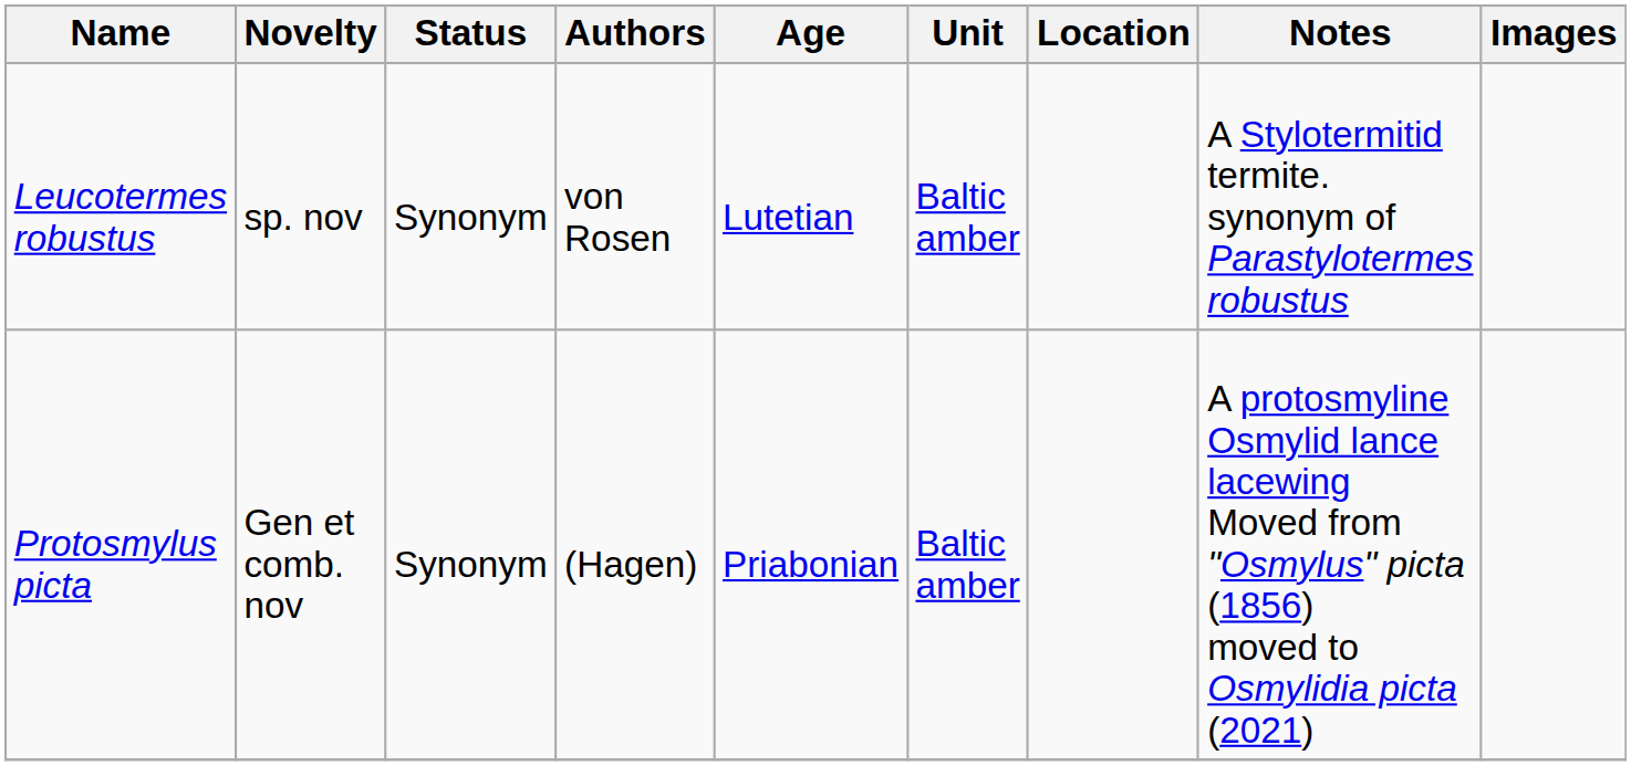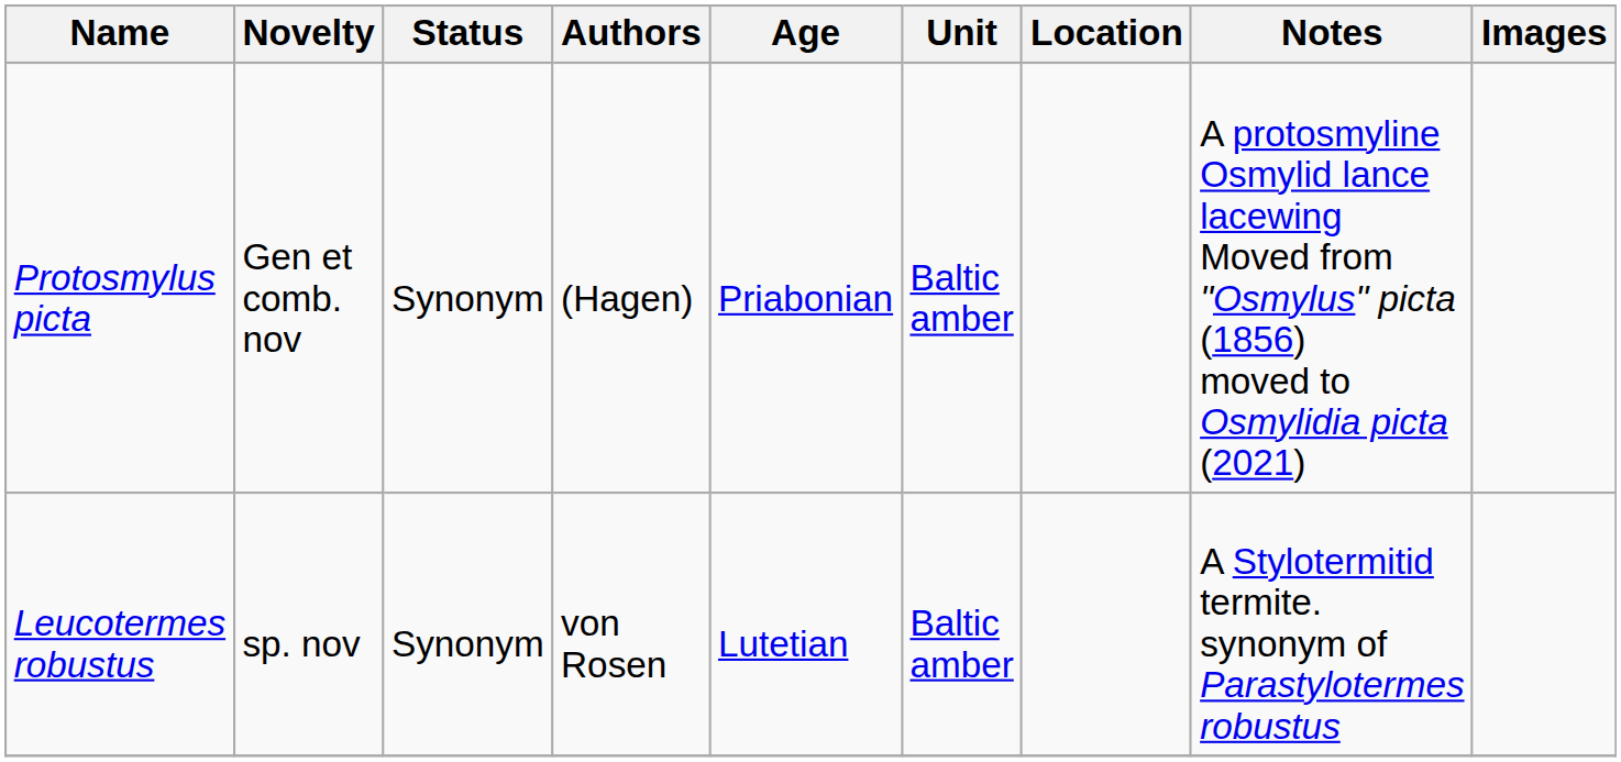 <table class="wikitable sortable" align="center" width="100%">
 <tr>
 <th>Name</th>
 <th>Novelty</th>
 <th>Status</th>
 <th>Authors</th>
 <th>Age</th>
 <th>Unit</th>
 <th>Location</th>
 <th>Notes</th>
 <th>Images</th>
 </tr>
 <tr>
+<td><br><em><a href='#'>Protosmylus picta</a></em></td>
+<td><br>Gen et comb. nov</td>
+<td><br>Synonym</td>
+<td><br>(Hagen)</td>
+<td><br><a href='#'>Priabonian</a></td>
+<td><br><a href='#'>Baltic amber</a></td>
+<td><br></td>
+<td><br>A <a href='#'>protosmyline</a> <a href='#'>Osmylid lance lacewing</a><br> Moved from <em>"<a href='#'>Osmylus</a>" picta</em> (<a href='#'>1856</a>)<br> moved to <em><a href='#'>Osmylidia picta</a></em> (<a href='#'>2021</a>)</td>
+<td></td>
+</tr>
+<tr>
 <td><br><em><a href='#'>Leucotermes robustus</a></em></td>
 <td><br>sp. nov</td>
 <td><br>Synonym</td>
 <td><br>von Rosen</td>
 <td><br><a href='#'>Lutetian</a></td>
 <td><br><a href='#'>Baltic amber</a></td>
 <td><br></td>
 <td><br>A <a href='#'>Stylotermitid</a> termite. synonym of <em><a href='#'>Parastylotermes robustus</a></em></td>
 <td></td>
 </tr>
 <tr>
-<td><br><em><a href='#'>Protosmylus picta</a></em></td>
-<td><br>Gen et comb. nov</td>
-<td><br>Synonym</td>
-<td><br>(Hagen)</td>
-<td><br><a href='#'>Priabonian</a></td>
-<td><br><a href='#'>Baltic amber</a></td>
-<td><br></td>
-<td><br>A <a href='#'>protosmyline</a> <a href='#'>Osmylid lance lacewing</a><br> Moved from <em>"<a href='#'>Osmylus</a>" picta</em> (<a href='#'>1856</a>)<br> moved to <em><a href='#'>Osmylidia picta</a></em> (<a href='#'>2021</a>)</td>
-<td></td>
-</tr>
-<tr>
 </tr>
 </table>
